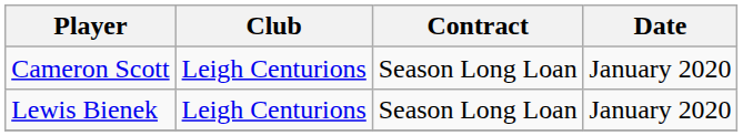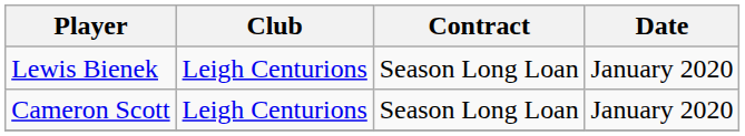 <table class="wikitable">
 <tr>
 <th>Player</th>
 <th>Club</th>
 <th>Contract</th>
 <th>Date</th>
 </tr>
 <tr>
-<td> <a href='#'>Cameron Scott</a></td>
+<td> <a href='#'>Lewis Bienek</a></td>
 <td><a href='#'>Leigh Centurions</a></td>
 <td>Season Long Loan</td>
 <td>January 2020</td>
 </tr>
 <tr>
-<td> <a href='#'>Lewis Bienek</a></td>
+<td> <a href='#'>Cameron Scott</a></td>
 <td><a href='#'>Leigh Centurions</a></td>
 <td>Season Long Loan</td>
 <td>January 2020</td>
 </tr>
 <tr>
 </tr>
 </table>
